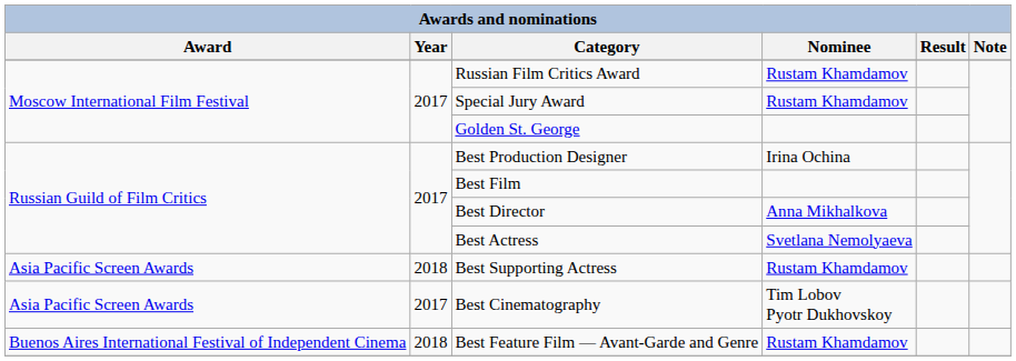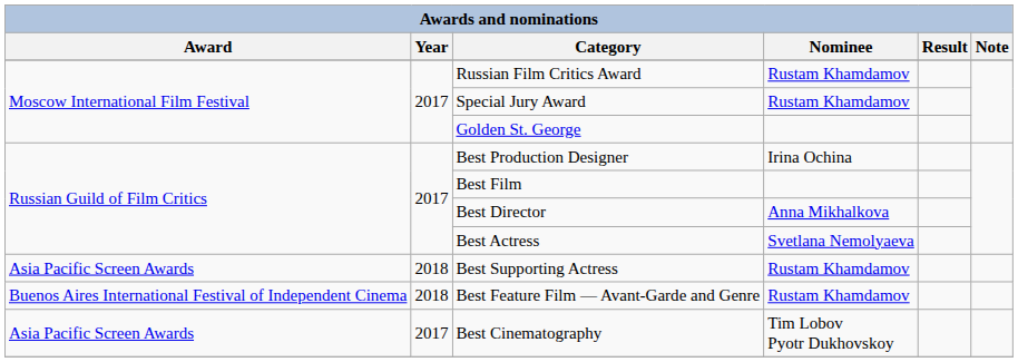 <table class="wikitable" style="font-size:95%;">
 <tr>
 <th colspan=6 style="background:#B0C4DE;">Awards and nominations</th>
 </tr>
 <tr>
 <th>Award</th>
 <th>Year</th>
 <th>Category</th>
 <th>Nominee</th>
 <th>Result</th>
 <th>Note</th>
 </tr>
 <tr>
 </tr>
 <tr>
 <td rowspan="3"><a href='#'>Moscow International Film Festival</a></td>
 <td rowspan="3">2017</td>
 <td>Russian Film Critics Award</td>
 <td><a href='#'>Rustam Khamdamov</a></td>
 <td></td>
 <td rowspan="3"></td>
 </tr>
 <tr>
 <td>Special Jury Award</td>
 <td><a href='#'>Rustam Khamdamov</a></td>
 <td></td>
 </tr>
 <tr>
 <td><a href='#'>Golden St. George</a></td>
 <td></td>
 <td></td>
 </tr>
 <tr>
 <td rowspan="4"><a href='#'>Russian Guild of Film Critics</a></td>
 <td rowspan="4">2017</td>
 <td>Best Production Designer</td>
 <td>Irina Ochina</td>
 <td></td>
 <td rowspan="4"></td>
 </tr>
 <tr>
 <td>Best Film</td>
 <td></td>
 <td></td>
 </tr>
 <tr>
 <td>Best Director</td>
 <td><a href='#'>Anna Mikhalkova</a></td>
 <td></td>
 </tr>
 <tr>
 <td>Best Actress</td>
 <td><a href='#'>Svetlana Nemolyaeva</a></td>
 <td></td>
 </tr>
 <tr>
 <td><a href='#'>Asia Pacific Screen Awards</a></td>
 <td>2018</td>
 <td>Best Supporting Actress</td>
 <td><a href='#'>Rustam Khamdamov</a></td>
 <td></td>
 <td></td>
 </tr>
 <tr>
+<td><a href='#'>Buenos Aires International Festival of Independent Cinema</a></td>
+<td>2018</td>
+<td>Best Feature Film — Avant-Garde and Genre</td>
+<td><a href='#'>Rustam Khamdamov</a></td>
+<td></td>
+<td></td>
+</tr>
+<tr>
 <td><a href='#'>Asia Pacific Screen Awards</a></td>
 <td>2017</td>
 <td>Best Cinematography</td>
 <td>Tim Lobov<br>Pyotr Dukhovskoy</td>
 <td></td>
 <td></td>
 </tr>
 <tr>
-<td><a href='#'>Buenos Aires International Festival of Independent Cinema</a></td>
-<td>2018</td>
-<td>Best Feature Film — Avant-Garde and Genre</td>
-<td><a href='#'>Rustam Khamdamov</a></td>
-<td></td>
-<td></td>
-</tr>
-<tr>
 </tr>
 </table>
